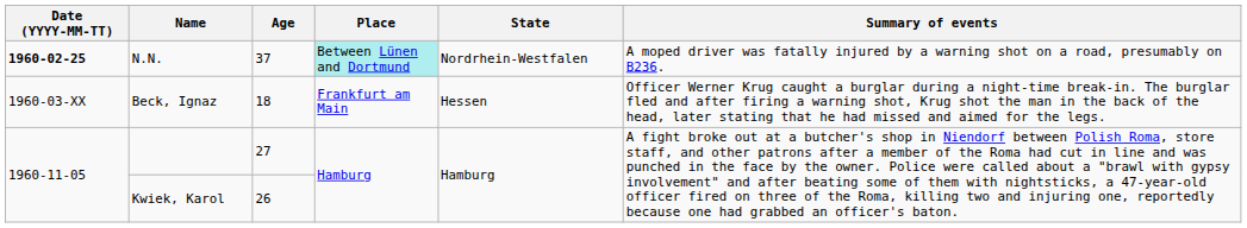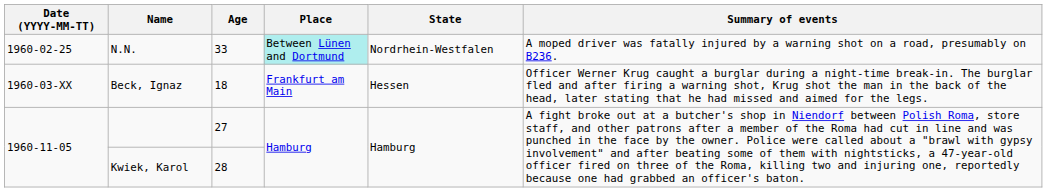 <table class="wikitable sortable static-row-numbers static-row-header-text">
 <tr>
 <th style="width:10%;">Date<br>(YYYY-MM-TT)</th>
 <th style="width:10%;">Name</th>
 <th style="width:5%;">Age</th>
 <th style="width:10%;">Place</th>
 <th style="width:15%;">State</th>
 <th style="width:50%;">Summary of events</th>
 </tr>
 <tr>
-<td><strong>1960-02-25</strong></td>
+<td>1960-02-25</td>
 <td>N.N.</td>
-<td>37</td>
+<td>33</td>
 <td style="background: paleturquoise;">Between <a href='#'>Lünen</a> and <a href='#'>Dortmund</a></td>
 <td>Nordrhein-Westfalen</td>
 <td>A moped driver was fatally injured by a warning shot on a road, presumably on <a href='#'>B236</a>.</td>
 </tr>
 <tr>
 <td>1960-03-XX</td>
 <td>Beck, Ignaz</td>
 <td>18</td>
 <td><a href='#'>Frankfurt am Main</a></td>
 <td>Hessen</td>
 <td>Officer Werner Krug caught a burglar during a night-time break-in. The burglar fled and after firing a warning shot, Krug shot the man in the back of the head, later stating that he had missed and aimed for the legs.</td>
 </tr>
 <tr>
 <td rowspan=2>1960-11-05</td>
 <td></td>
 <td>27</td>
 <td rowspan=2><a href='#'>Hamburg</a></td>
 <td rowspan=2>Hamburg</td>
 <td rowspan=2>A fight broke out at a butcher's shop in <a href='#'>Niendorf</a> between <a href='#'>Polish Roma</a>, store staff, and other patrons after a member of the Roma had cut in line and was punched in the face by the owner. Police were called about a "brawl with gypsy involvement" and after beating some of them with nightsticks, a 47-year-old officer fired on three of the Roma, killing two and injuring one, reportedly because one had grabbed an officer's baton.</td>
 </tr>
 <tr>
 <td>Kwiek, Karol</td>
-<td>26</td>
+<td>28</td>
 </tr>
 </table>
